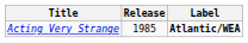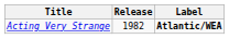 <table class="wikitable">
 <tr>
 <th>Title</th>
 <th>Release</th>
 <th>Label</th>
 </tr>
 <tr style="text-align:center;">
 <td align=left><em><a href='#'>Acting Very Strange</a></em></td>
-<td>1985</td>
+<td>1982</td>
 <td align=left><strong>Atlantic/WEA</strong></td>
 </tr>
 </table>
